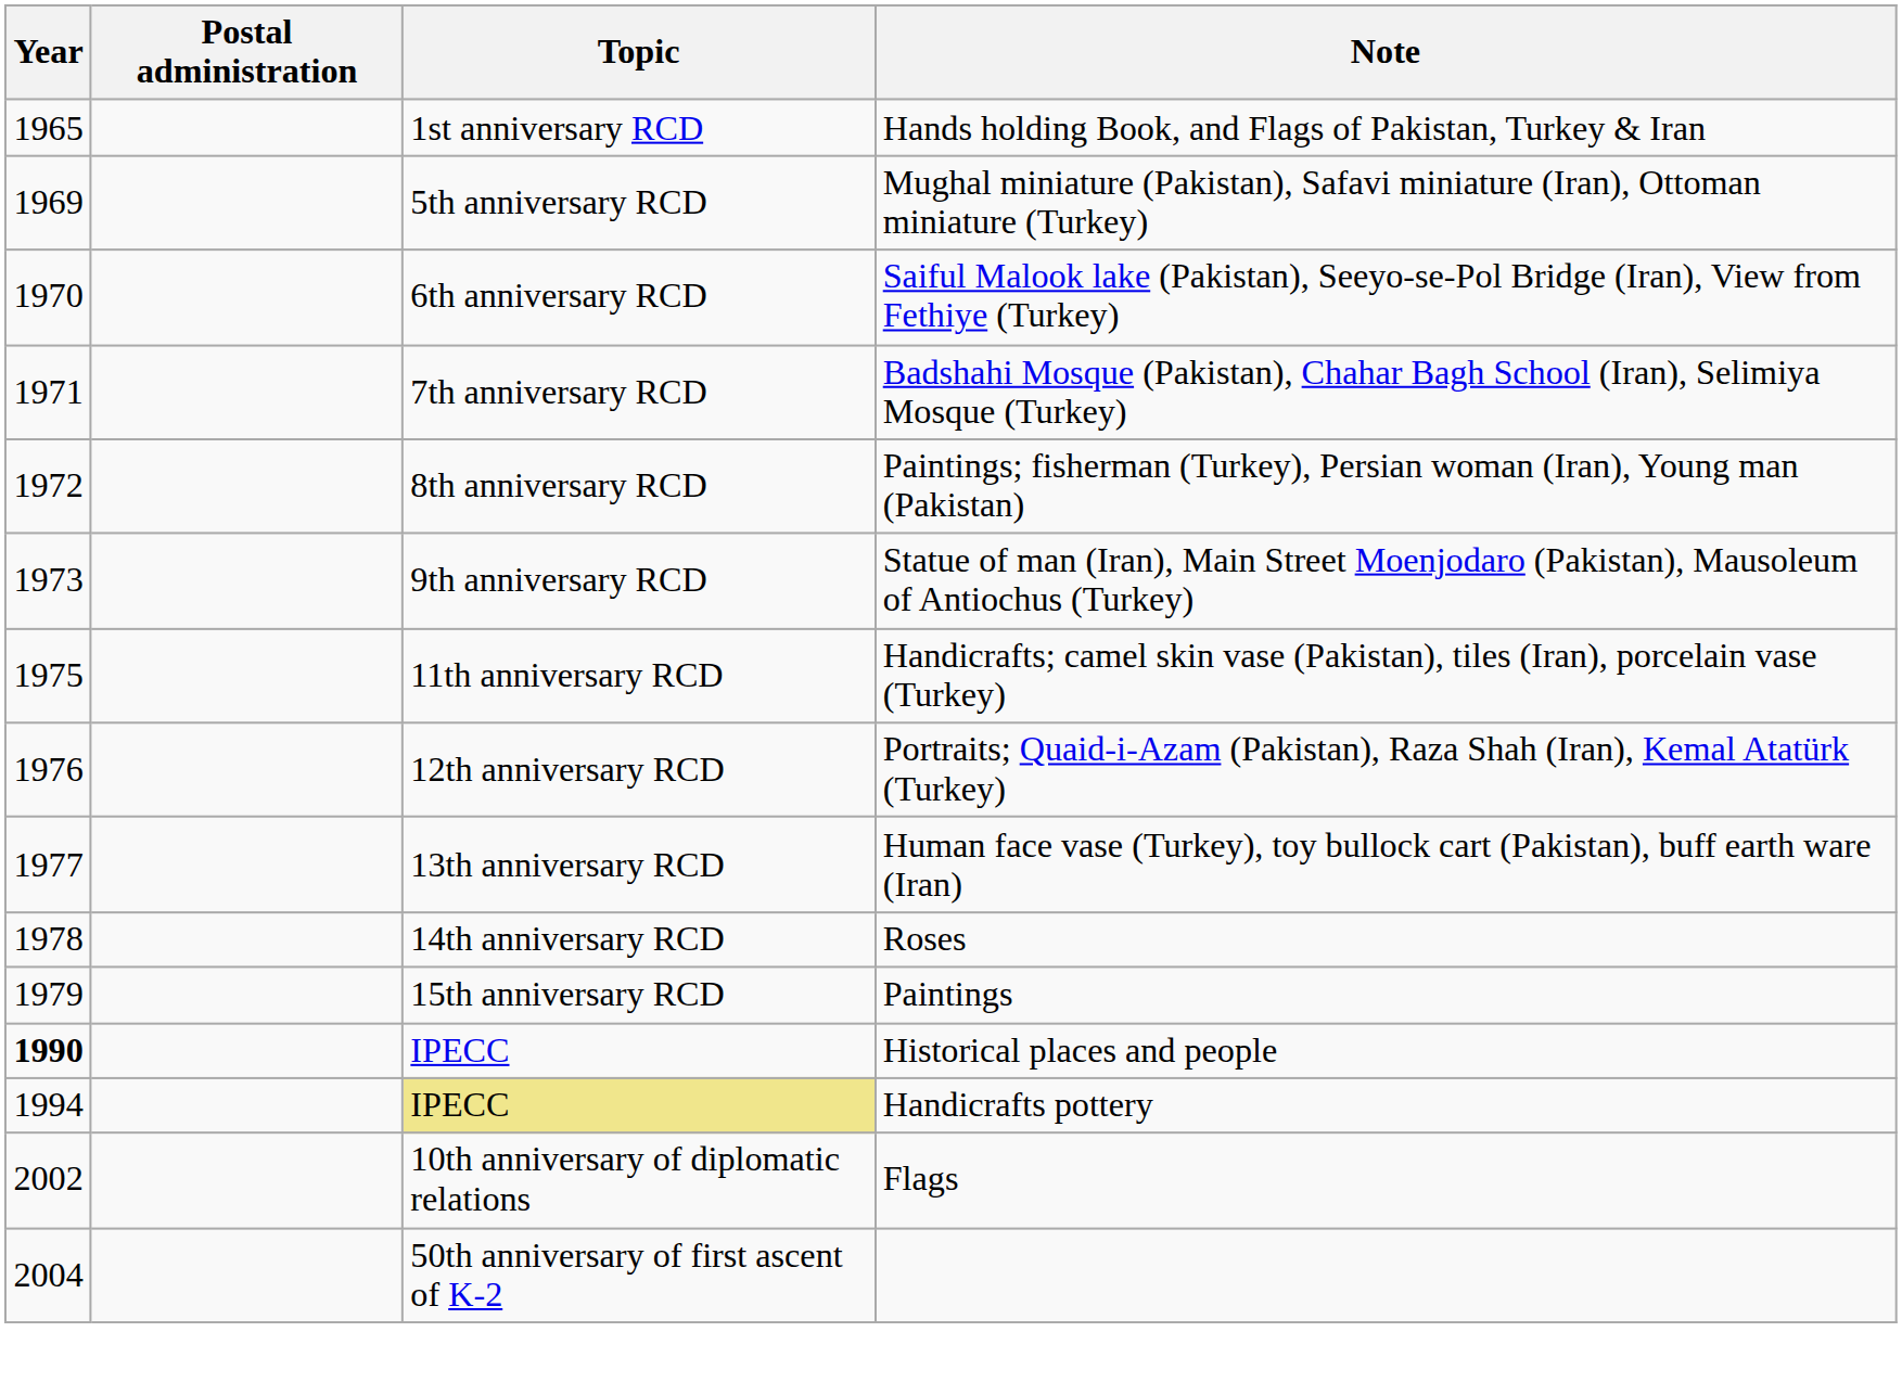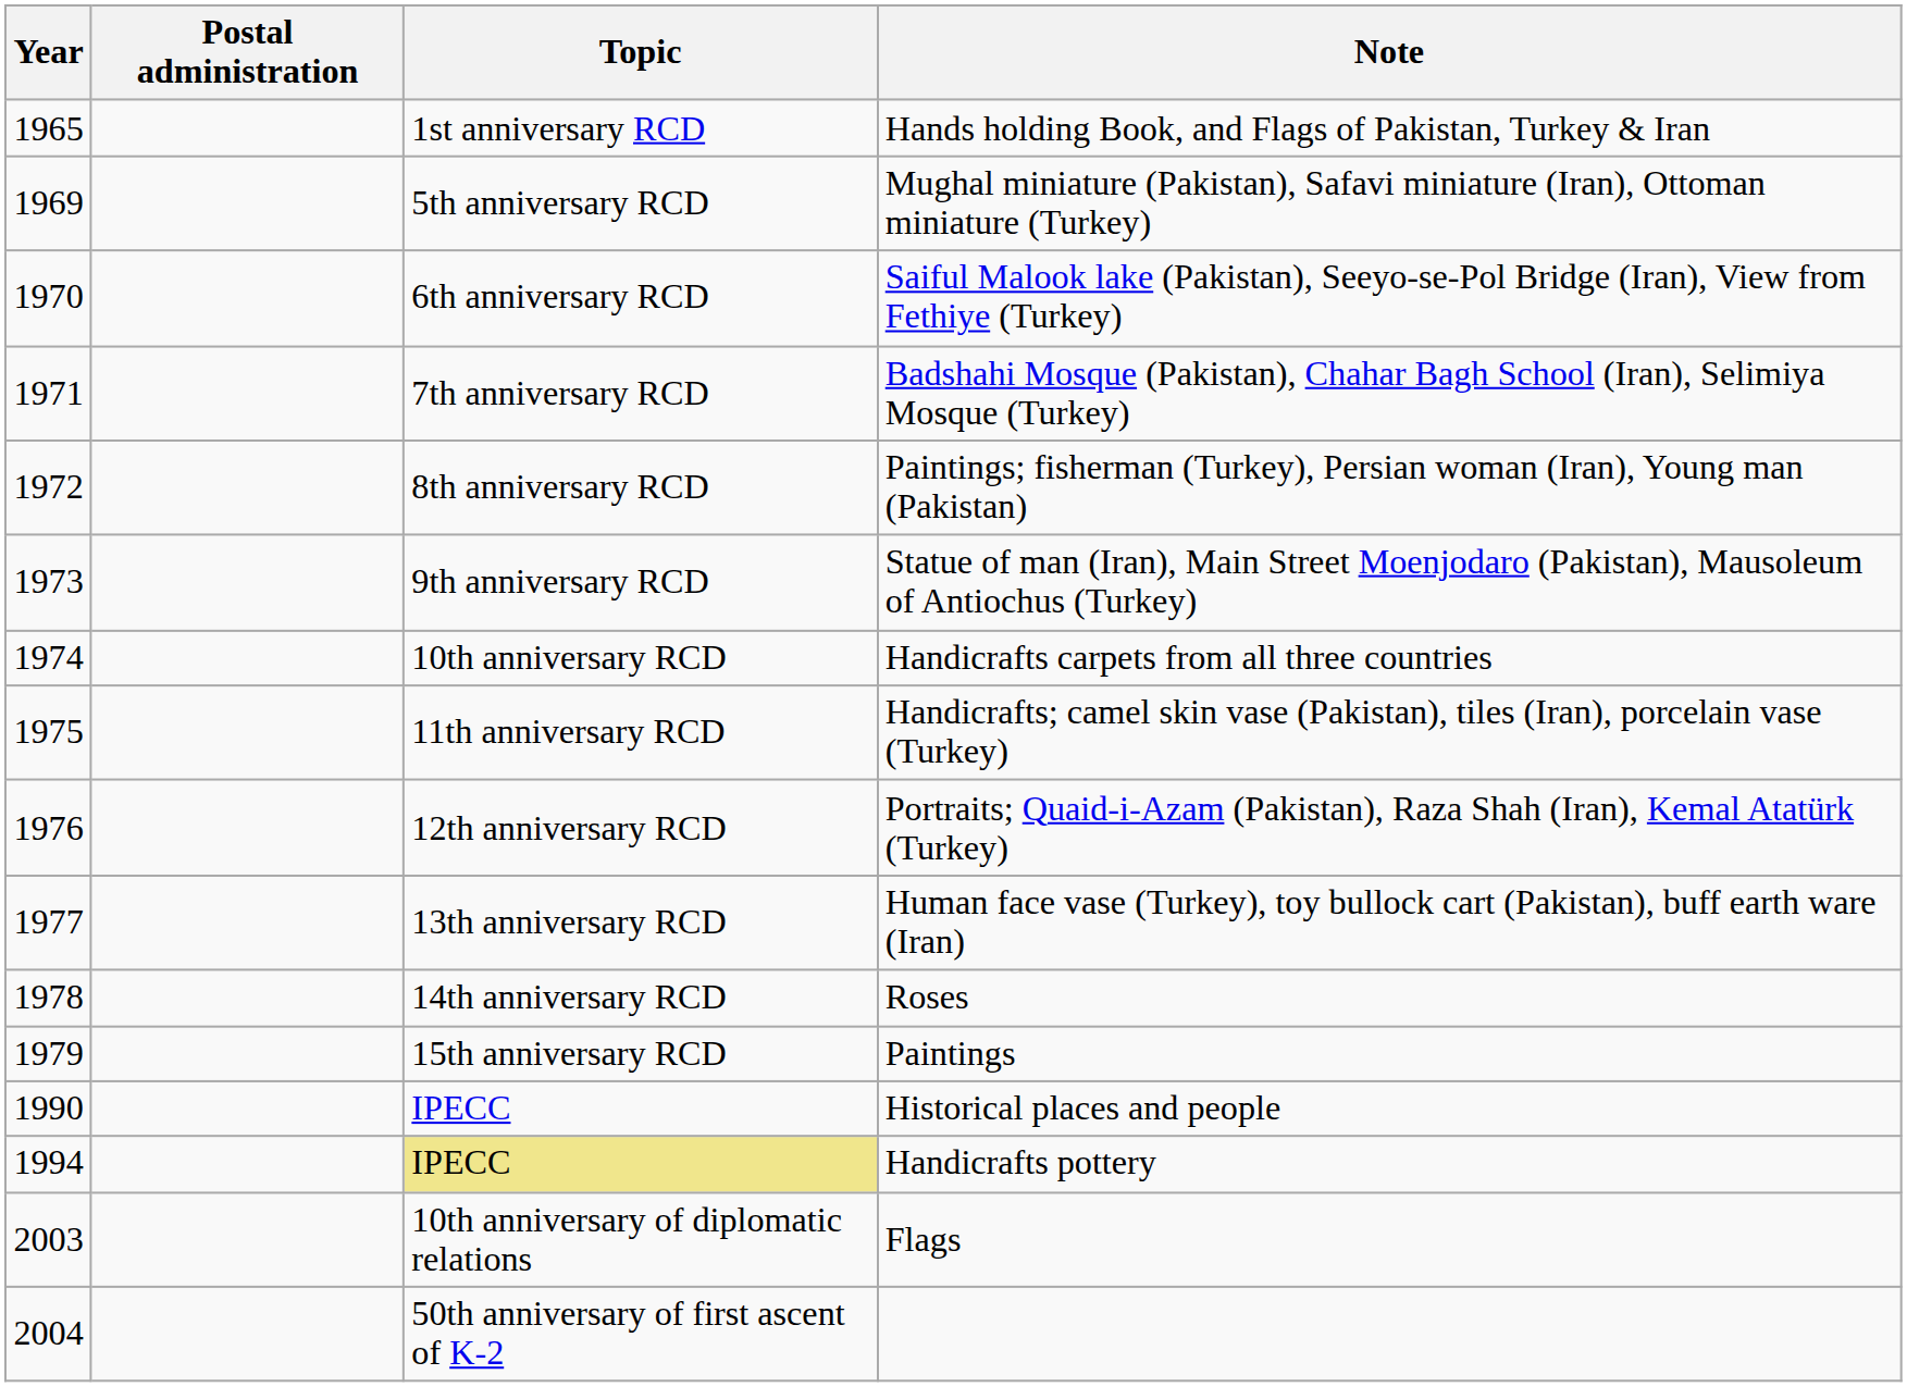 <table class="wikitable">
 <tr>
 <th>Year</th>
 <th>Postal administration</th>
 <th>Topic</th>
 <th>Note</th>
 </tr>
 <tr>
 <td>1965</td>
 <td><br></td>
 <td>1st anniversary <a href='#'>RCD</a></td>
 <td>Hands holding Book, and Flags of Pakistan, Turkey & Iran</td>
 </tr>
 <tr>
 <td>1969</td>
 <td><br></td>
 <td>5th anniversary RCD</td>
 <td>Mughal miniature (Pakistan), Safavi miniature (Iran), Ottoman miniature (Turkey)</td>
 </tr>
 <tr>
 <td>1970</td>
 <td><br></td>
 <td>6th anniversary RCD</td>
 <td><a href='#'>Saiful Malook lake</a> (Pakistan), Seeyo-se-Pol Bridge (Iran), View from <a href='#'>Fethiye</a> (Turkey)</td>
 </tr>
 <tr>
 <td>1971</td>
 <td><br></td>
 <td>7th anniversary RCD</td>
 <td><a href='#'>Badshahi Mosque</a> (Pakistan), <a href='#'>Chahar Bagh School</a> (Iran), Selimiya Mosque (Turkey)</td>
 </tr>
 <tr>
 <td>1972</td>
 <td><br></td>
 <td>8th anniversary RCD</td>
 <td>Paintings; fisherman (Turkey), Persian woman (Iran), Young man (Pakistan)</td>
 </tr>
 <tr>
 <td>1973</td>
 <td><br></td>
 <td>9th anniversary RCD</td>
 <td>Statue of man (Iran), Main Street <a href='#'>Moenjodaro</a> (Pakistan), Mausoleum of Antiochus (Turkey)</td>
 </tr>
 <tr>
+<td>1974</td>
+<td><br></td>
+<td>10th anniversary RCD</td>
+<td>Handicrafts carpets from all three countries</td>
+</tr>
+<tr>
 <td>1975</td>
 <td><br></td>
 <td>11th anniversary RCD</td>
 <td>Handicrafts; camel skin vase (Pakistan), tiles (Iran), porcelain vase (Turkey)</td>
 </tr>
 <tr>
 <td>1976</td>
 <td><br></td>
 <td>12th anniversary RCD</td>
 <td>Portraits; <a href='#'>Quaid-i-Azam</a> (Pakistan), Raza Shah (Iran), <a href='#'>Kemal Atatürk</a> (Turkey)</td>
 </tr>
 <tr>
 <td>1977</td>
 <td><br></td>
 <td>13th anniversary RCD</td>
 <td>Human face vase (Turkey), toy bullock cart (Pakistan), buff earth ware (Iran)</td>
 </tr>
 <tr>
 <td>1978</td>
 <td><br></td>
 <td>14th anniversary RCD</td>
 <td>Roses</td>
 </tr>
 <tr>
 <td>1979</td>
 <td><br></td>
 <td>15th anniversary RCD</td>
 <td>Paintings</td>
 </tr>
 <tr>
-<td><strong>1990</strong></td>
+<td>1990</td>
 <td></td>
 <td><a href='#'>IPECC</a></td>
 <td>Historical places and people</td>
 </tr>
 <tr>
 <td>1994</td>
 <td></td>
 <td style="background: khaki;">IPECC</td>
 <td>Handicrafts pottery</td>
 </tr>
 <tr>
-<td>2002</td>
+<td>2003</td>
 <td></td>
 <td>10th anniversary of diplomatic relations</td>
 <td>Flags</td>
 </tr>
 <tr>
 <td>2004</td>
 <td></td>
 <td>50th anniversary of first ascent of <a href='#'>K-2</a></td>
 <td></td>
 </tr>
 </table>
